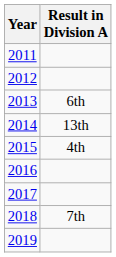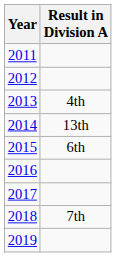 <table class="wikitable" style="text-align:center">
 <tr>
 <th>Year</th>
 <th>Result in<br>Division A</th>
 </tr>
 <tr>
 <td><a href='#'>2011</a></td>
 <td></td>
 </tr>
 <tr>
 <td><a href='#'>2012</a></td>
 <td></td>
 </tr>
 <tr>
 <td><a href='#'>2013</a></td>
-<td>6th</td>
+<td>4th</td>
 </tr>
 <tr>
 <td><a href='#'>2014</a></td>
 <td>13th</td>
 </tr>
 <tr>
 <td><a href='#'>2015</a></td>
-<td>4th</td>
+<td>6th</td>
 </tr>
 <tr>
 <td><a href='#'>2016</a></td>
 <td></td>
 </tr>
 <tr>
 <td><a href='#'>2017</a></td>
 <td></td>
 </tr>
 <tr>
 <td><a href='#'>2018</a></td>
 <td>7th</td>
 </tr>
 <tr>
 <td><a href='#'>2019</a></td>
 <td></td>
 </tr>
 </table>
